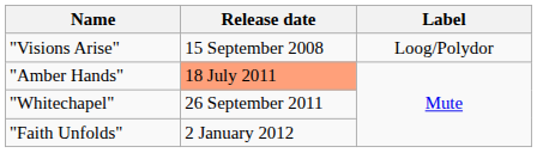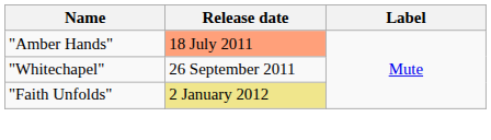 <table class="wikitable" border="1">
 <tr>
 <th width="150">Name</th>
 <th width="150">Release date</th>
 <th width="150">Label</th>
-</tr>
-<tr>
-<td>"Visions Arise"</td>
-<td>15 September 2008</td>
-<td align="center">Loog/Polydor</td>
 </tr>
 <tr>
 <td>"Amber Hands"</td>
 <td style="background: lightsalmon;">18 July 2011</td>
 <td align="center" rowspan=3><a href='#'>Mute</a></td>
 </tr>
 <tr>
 <td>"Whitechapel"</td>
 <td>26 September 2011</td>
 </tr>
 <tr>
 <td>"Faith Unfolds"</td>
-<td>2 January 2012</td>
+<td style="background: khaki;">2 January 2012</td>
 </tr>
 </table>
